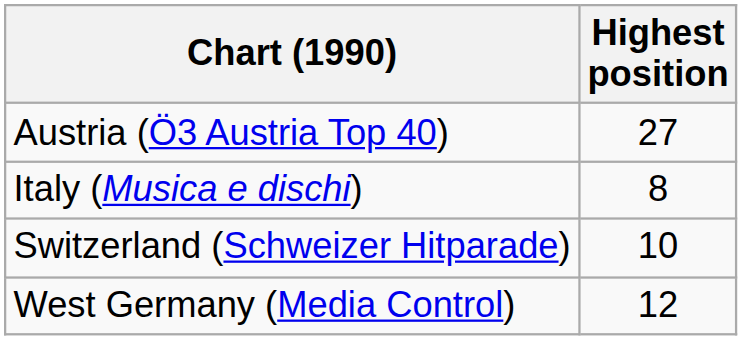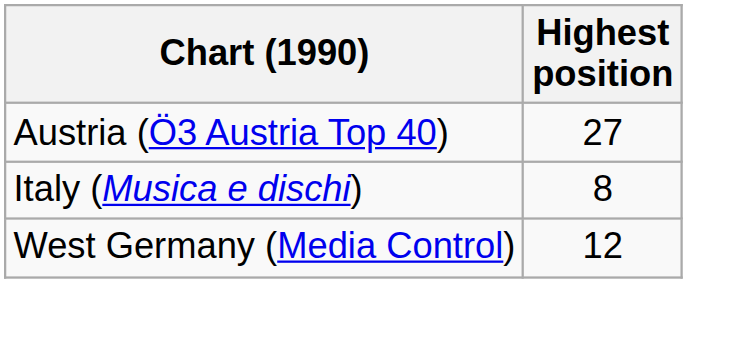 <table class="wikitable">
 <tr>
 <th>Chart (1990)</th>
 <th>Highest<br>position</th>
 </tr>
 <tr>
 <td>Austria (<a href='#'>Ö3 Austria Top 40</a>)</td>
 <td style="text-align:center">27</td>
 </tr>
 <tr>
 <td>Italy (<em><a href='#'>Musica e dischi</a></em>)</td>
 <td style="text-align:center">8</td>
 </tr>
 <tr>
-<td>Switzerland (<a href='#'>Schweizer Hitparade</a>)</td>
-<td style="text-align:center">10</td>
-</tr>
-<tr>
 <td>West Germany (<a href='#'>Media Control</a>)</td>
 <td style="text-align:center">12</td>
 </tr>
 </table>
